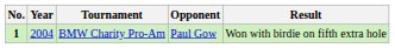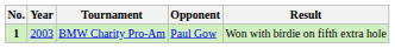 <table class="wikitable" style="font-size:95%;">
 <tr>
 <th>No.</th>
 <th>Year</th>
 <th>Tournament</th>
 <th>Opponent</th>
 <th>Result</th>
 </tr>
 <tr style="background:#D0F0C0;">
 <td align=center><strong>1</strong></td>
-<td><a href='#'>2004</a></td>
+<td><a href='#'>2003</a></td>
 <td><a href='#'>BMW Charity Pro-Am</a></td>
 <td> <a href='#'>Paul Gow</a></td>
 <td>Won with birdie on fifth extra hole</td>
 </tr>
 </table>
